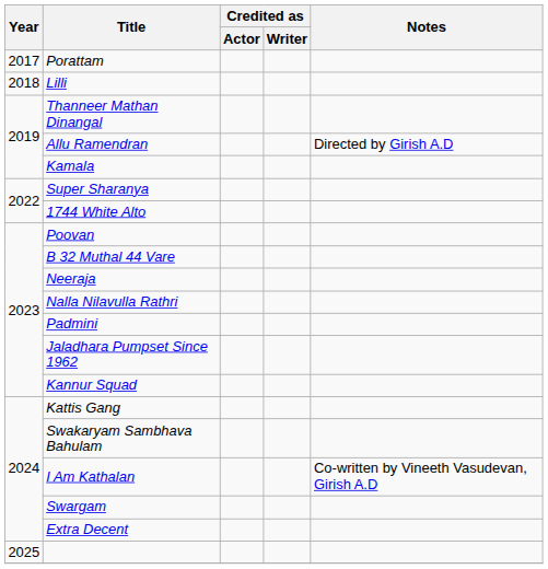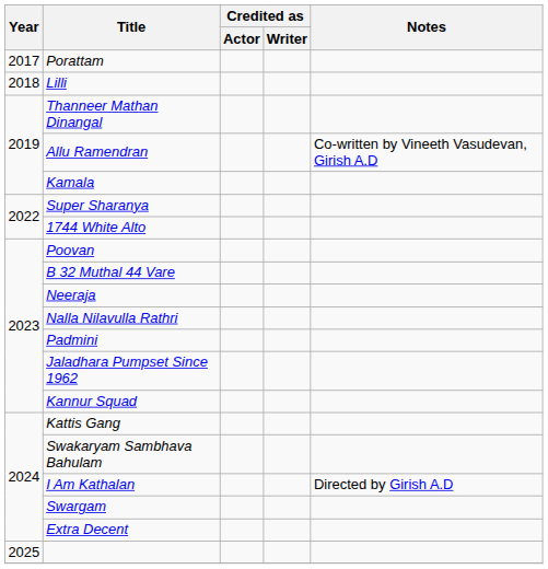 <table class="wikitable sortable">
 <tr>
 <th rowspan="2">Year</th>
 <th rowspan="2">Title</th>
 <th colspan="2">Credited as</th>
 <th rowspan="2" class="unsortable">Notes</th>
 </tr>
 <tr>
 <th>Actor</th>
 <th>Writer</th>
 </tr>
 <tr>
 <td>2017</td>
 <td><em>Porattam</em></td>
 <td></td>
 <td></td>
 <td></td>
 </tr>
 <tr>
 <td>2018</td>
 <td><em><a href='#'>Lilli</a></em></td>
 <td></td>
 <td></td>
 <td></td>
 </tr>
 <tr>
 <td rowspan=3>2019</td>
 <td><em><a href='#'>Thanneer Mathan Dinangal</a></em></td>
 <td></td>
 <td></td>
 <td></td>
 </tr>
 <tr>
 <td><em><a href='#'>Allu Ramendran</a></em></td>
 <td></td>
 <td></td>
-<td>Directed by <a href='#'>Girish A.D</a></td>
+<td>Co-written by Vineeth Vasudevan, <a href='#'>Girish A.D</a></td>
 </tr>
 <tr>
 <td><em> <a href='#'>Kamala</a></em></td>
 <td></td>
 <td></td>
 <td></td>
 </tr>
 <tr>
 <td rowspan=2>2022</td>
 <td><em><a href='#'>Super Sharanya</a></em></td>
 <td></td>
 <td></td>
 <td></td>
 </tr>
 <tr>
 <td><em><a href='#'>1744 White Alto</a></em></td>
 <td></td>
 <td></td>
 <td></td>
 </tr>
 <tr>
 <td rowspan=7>2023</td>
 <td><em><a href='#'>Poovan</a></em></td>
 <td></td>
 <td></td>
 <td></td>
 </tr>
 <tr>
 <td><em><a href='#'>B 32 Muthal 44 Vare</a></em></td>
 <td></td>
 <td></td>
 <td></td>
 </tr>
 <tr>
 <td><em><a href='#'>Neeraja</a></em></td>
 <td></td>
 <td></td>
 <td></td>
 </tr>
 <tr>
 <td><em><a href='#'>Nalla Nilavulla Rathri</a></em></td>
 <td></td>
 <td></td>
 <td></td>
 </tr>
 <tr>
 <td><em><a href='#'>Padmini</a></em></td>
 <td></td>
 <td></td>
 <td></td>
 </tr>
 <tr>
 <td><em><a href='#'>Jaladhara Pumpset Since 1962</a></em></td>
 <td></td>
 <td></td>
 <td></td>
 </tr>
 <tr>
 <td><em><a href='#'>Kannur Squad</a></em></td>
 <td></td>
 <td></td>
 <td></td>
 </tr>
 <tr>
 <td rowspan=5>2024</td>
 <td><em>Kattis Gang</em></td>
 <td></td>
 <td></td>
 <td></td>
 </tr>
 <tr>
 <td><em>Swakaryam Sambhava Bahulam</em></td>
 <td></td>
 <td></td>
 <td></td>
 </tr>
 <tr>
 <td><em><a href='#'>I Am Kathalan</a></em></td>
 <td></td>
 <td></td>
-<td>Co-written by Vineeth Vasudevan, <a href='#'>Girish A.D</a></td>
+<td>Directed by <a href='#'>Girish A.D</a></td>
 </tr>
 <tr>
 <td><em><a href='#'>Swargam</a></em></td>
 <td></td>
 <td></td>
 <td></td>
 </tr>
 <tr>
 <td><em><a href='#'>Extra Decent</a></em></td>
 <td></td>
 <td></td>
 <td></td>
 </tr>
 <tr>
 <td>2025</td>
 <td></td>
 <td></td>
 <td></td>
 <td></td>
 </tr>
 <tr>
 </tr>
 </table>
